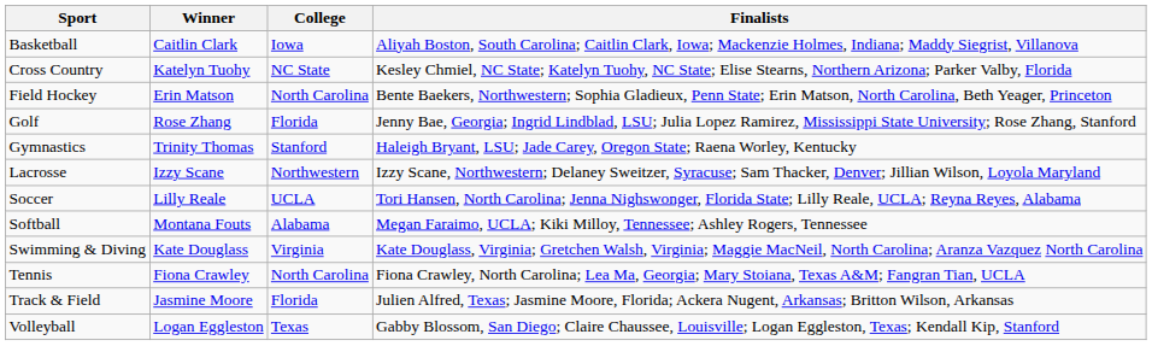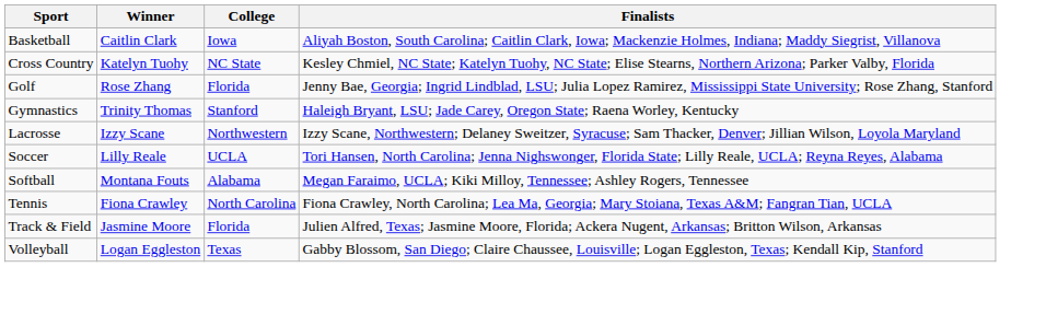 <table class="wikitable">
 <tr>
 <th>Sport</th>
 <th>Winner</th>
 <th>College</th>
 <th>Finalists</th>
 </tr>
 <tr>
 <td>Basketball</td>
 <td><a href='#'>Caitlin Clark</a></td>
 <td><a href='#'>Iowa</a></td>
 <td><a href='#'>Aliyah Boston</a>, <a href='#'>South Carolina</a>; <a href='#'>Caitlin Clark</a>, <a href='#'>Iowa</a>; <a href='#'>Mackenzie Holmes</a>, <a href='#'>Indiana</a>; <a href='#'>Maddy Siegrist</a>, <a href='#'>Villanova</a></td>
 </tr>
 <tr>
 <td>Cross Country</td>
 <td><a href='#'>Katelyn Tuohy</a></td>
 <td><a href='#'>NC State</a></td>
 <td>Kesley Chmiel, <a href='#'>NC State</a>; <a href='#'>Katelyn Tuohy</a>, <a href='#'>NC State</a>; Elise Stearns, <a href='#'>Northern Arizona</a>; Parker Valby, <a href='#'>Florida</a></td>
-</tr>
-<tr>
-<td>Field Hockey</td>
-<td><a href='#'>Erin Matson</a></td>
-<td><a href='#'>North Carolina</a></td>
-<td>Bente Baekers, <a href='#'>Northwestern</a>; Sophia Gladieux, <a href='#'>Penn State</a>; Erin Matson, <a href='#'>North Carolina</a>, Beth Yeager, <a href='#'>Princeton</a></td>
 </tr>
 <tr>
 <td>Golf</td>
 <td><a href='#'>Rose Zhang</a></td>
 <td><a href='#'>Florida</a></td>
 <td>Jenny Bae, <a href='#'>Georgia</a>; <a href='#'>Ingrid Lindblad</a>, <a href='#'>LSU</a>; Julia Lopez Ramirez, <a href='#'>Mississippi State University</a>; Rose Zhang, Stanford</td>
 </tr>
 <tr>
 <td>Gymnastics</td>
 <td><a href='#'>Trinity Thomas</a></td>
 <td><a href='#'>Stanford</a></td>
 <td><a href='#'>Haleigh Bryant</a>, <a href='#'>LSU</a>; <a href='#'>Jade Carey</a>, <a href='#'>Oregon State</a>; Raena Worley, Kentucky</td>
 </tr>
 <tr>
 <td>Lacrosse</td>
 <td><a href='#'>Izzy Scane</a></td>
 <td><a href='#'>Northwestern</a></td>
 <td>Izzy Scane, <a href='#'>Northwestern</a>; Delaney Sweitzer, <a href='#'>Syracuse</a>; Sam Thacker, <a href='#'>Denver</a>; Jillian Wilson, <a href='#'>Loyola Maryland</a></td>
 </tr>
 <tr>
 <td>Soccer</td>
 <td><a href='#'>Lilly Reale</a></td>
 <td><a href='#'>UCLA</a></td>
 <td><a href='#'>Tori Hansen</a>, <a href='#'>North Carolina</a>; <a href='#'>Jenna Nighswonger</a>, <a href='#'>Florida State</a>; Lilly Reale, <a href='#'>UCLA</a>; <a href='#'>Reyna Reyes</a>, <a href='#'>Alabama</a></td>
 </tr>
 <tr>
 <td>Softball</td>
 <td><a href='#'>Montana Fouts</a></td>
 <td><a href='#'>Alabama</a></td>
 <td><a href='#'>Megan Faraimo</a>, <a href='#'>UCLA</a>; Kiki Milloy, <a href='#'>Tennessee</a>; Ashley Rogers, Tennessee</td>
 </tr>
 <tr>
-<td>Swimming & Diving</td>
-<td><a href='#'>Kate Douglass</a></td>
-<td><a href='#'>Virginia</a></td>
-<td><a href='#'>Kate Douglass</a>, <a href='#'>Virginia</a>; <a href='#'>Gretchen Walsh</a>, <a href='#'>Virginia</a>; <a href='#'>Maggie MacNeil</a>, <a href='#'>North Carolina</a>; <a href='#'>Aranza Vazquez</a> <a href='#'>North Carolina</a></td>
-</tr>
-<tr>
 <td>Tennis</td>
 <td><a href='#'>Fiona Crawley</a></td>
 <td><a href='#'>North Carolina</a></td>
 <td>Fiona Crawley, North Carolina; <a href='#'>Lea Ma</a>, <a href='#'>Georgia</a>; <a href='#'>Mary Stoiana</a>, <a href='#'>Texas A&M</a>; <a href='#'>Fangran Tian</a>, <a href='#'>UCLA</a></td>
 </tr>
 <tr>
 <td>Track & Field</td>
 <td><a href='#'>Jasmine Moore</a></td>
 <td><a href='#'>Florida</a></td>
 <td>Julien Alfred, <a href='#'>Texas</a>; Jasmine Moore, Florida; Ackera Nugent, <a href='#'>Arkansas</a>; Britton Wilson, Arkansas</td>
 </tr>
 <tr>
 <td>Volleyball</td>
 <td><a href='#'>Logan Eggleston</a></td>
 <td><a href='#'>Texas</a></td>
 <td>Gabby Blossom, <a href='#'>San Diego</a>; Claire Chaussee, <a href='#'>Louisville</a>; Logan Eggleston, <a href='#'>Texas</a>; Kendall Kip, <a href='#'>Stanford</a></td>
 </tr>
 </table>
